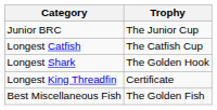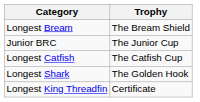 <table class="wikitable">
 <tr>
 <th>Category</th>
 <th>Trophy</th>
+</tr>
+<tr>
+<td>Longest <a href='#'>Bream</a></td>
+<td>The Bream Shield</td>
 </tr>
 <tr>
 <td>Junior BRC</td>
 <td>The Junior Cup</td>
 </tr>
 <tr>
 <td>Longest <a href='#'>Catfish</a></td>
 <td>The Catfish Cup</td>
 </tr>
 <tr>
 <td>Longest <a href='#'>Shark</a></td>
 <td>The Golden Hook</td>
 </tr>
 <tr>
 <td>Longest <a href='#'>King Threadfin</a></td>
 <td>Certificate</td>
 </tr>
-<tr>
-<td>Best Miscellaneous Fish</td>
-<td>The Golden Fish</td>
-</tr>
 </table>
